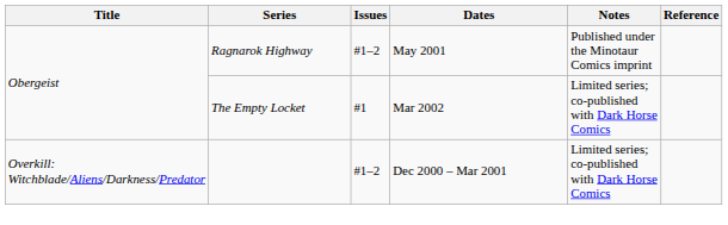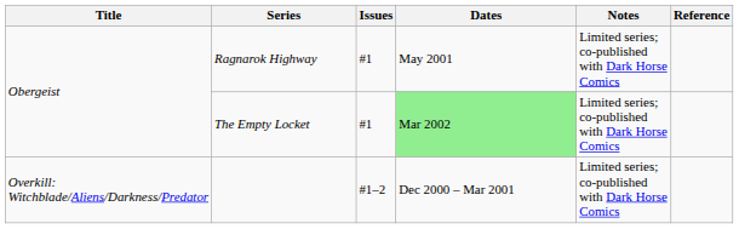 <table class="wikitable sortable" style="width:100%;">
 <tr>
 <th width=20%>Title</th>
 <th width=20%>Series</th>
 <th width=5%>Issues</th>
 <th width=25%>Dates</th>
 <th width=13%>Notes</th>
 <th>Reference</th>
 </tr>
 <tr>
 <td rowspan="2"><em>Obergeist</em></td>
 <td><em>Ragnarok Highway</em></td>
-<td>#1–2</td>
+<td>#1</td>
 <td>May 2001</td>
-<td>Published under the Minotaur Comics imprint</td>
+<td>Limited series; co-published with <a href='#'>Dark Horse Comics</a></td>
 <td></td>
 </tr>
 <tr>
 <td><em>The Empty Locket</em></td>
 <td>#1</td>
-<td>Mar 2002</td>
+<td style="background: lightgreen;">Mar 2002</td>
 <td>Limited series; co-published with <a href='#'>Dark Horse Comics</a></td>
 <td></td>
 </tr>
 <tr>
 <td><em>Overkill: Witchblade/<a href='#'>Aliens</a>/Darkness/<a href='#'>Predator</a></em></td>
 <td></td>
 <td>#1–2</td>
 <td>Dec 2000 – Mar 2001</td>
 <td>Limited series; co-published with <a href='#'>Dark Horse Comics</a></td>
 <td></td>
 </tr>
 </table>
